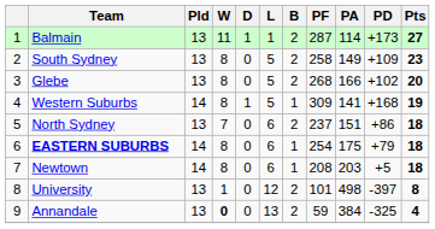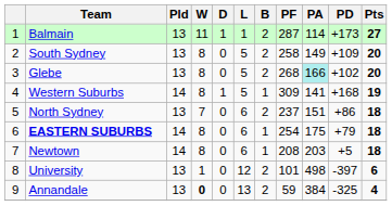 <table class="wikitable" style="text-align:center;">
 <tr>
 <th width=20 abbr="Position×"></th>
 <th width=175>Team</th>
 <th width=20 abbr="Played">Pld</th>
 <th width=20 abbr="Won">W</th>
 <th width=20 abbr="Drawn">D</th>
 <th width=20 abbr="Lost">L</th>
 <th width=20 abbr="Bye">B</th>
 <th width=20 abbr="Points for">PF</th>
 <th width=20 abbr="Points against">PA</th>
 <th width=20 abbr="Points difference">PD</th>
 <th width=20 abbr="Points">Pts</th>
 </tr>
 <tr style="background: #ccffcc;">
 <td>1</td>
 <td style="text-align:left;"> <a href='#'>Balmain</a></td>
 <td>13</td>
 <td>11</td>
 <td>1</td>
 <td>1</td>
 <td>2</td>
 <td>287</td>
 <td>114</td>
 <td>+173</td>
 <td><strong>27</strong></td>
 </tr>
 <tr>
 <td>2</td>
 <td style="text-align:left;"> <a href='#'>South Sydney</a></td>
 <td>13</td>
 <td>8</td>
 <td>0</td>
 <td>5</td>
 <td>2</td>
 <td>258</td>
 <td>149</td>
 <td>+109</td>
-<td><strong>23</strong></td>
+<td><strong>20</strong></td>
 </tr>
 <tr>
 <td>3</td>
 <td style="text-align:left;"> <a href='#'>Glebe</a></td>
 <td>13</td>
 <td>8</td>
 <td>0</td>
 <td>5</td>
 <td>2</td>
 <td>268</td>
-<td>166</td>
+<td style="background: paleturquoise;">166</td>
 <td>+102</td>
 <td><strong>20</strong></td>
 </tr>
 <tr>
 <td>4</td>
 <td style="text-align:left;"> <a href='#'>Western Suburbs</a></td>
 <td>14</td>
 <td>8</td>
 <td>1</td>
 <td>5</td>
 <td>1</td>
 <td>309</td>
 <td>141</td>
 <td>+168</td>
 <td><strong>19</strong></td>
 </tr>
 <tr>
 <td>5</td>
 <td style="text-align:left;"> <a href='#'>North Sydney</a></td>
 <td>13</td>
 <td>7</td>
 <td>0</td>
 <td>6</td>
 <td>2</td>
 <td>237</td>
 <td>151</td>
 <td>+86</td>
 <td><strong>18</strong></td>
 </tr>
 <tr>
 <td>6</td>
 <td style="text-align:left;"> <strong><a href='#'>EASTERN SUBURBS</a></strong></td>
 <td>14</td>
 <td>8</td>
 <td>0</td>
 <td>6</td>
 <td>1</td>
 <td>254</td>
 <td>175</td>
 <td>+79</td>
 <td><strong>18</strong></td>
 </tr>
 <tr>
 <td>7</td>
 <td style="text-align:left;"> <a href='#'>Newtown</a></td>
 <td>14</td>
 <td>8</td>
 <td>0</td>
 <td>6</td>
 <td>1</td>
 <td>208</td>
 <td>203</td>
 <td>+5</td>
 <td><strong>18</strong></td>
 </tr>
 <tr>
 <td>8</td>
 <td style="text-align:left;"> <a href='#'>University</a></td>
 <td>13</td>
 <td>1</td>
 <td>0</td>
 <td>12</td>
 <td>2</td>
 <td>101</td>
 <td>498</td>
 <td>-397</td>
-<td><strong>8</strong></td>
+<td><strong>6</strong></td>
 </tr>
 <tr>
 <td>9</td>
 <td style="text-align:left;"> <a href='#'>Annandale</a></td>
 <td>13</td>
 <td><strong>0</strong></td>
 <td>0</td>
 <td>13</td>
 <td>2</td>
 <td>59</td>
 <td>384</td>
 <td>-325</td>
 <td><strong>4</strong></td>
 </tr>
 <tr>
 </tr>
 </table>
